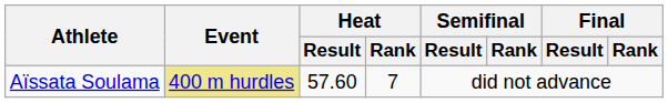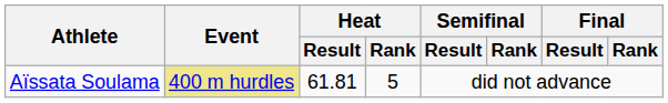 <table class=wikitable style="font-size:90%">
 <tr>
 <th rowspan="2">Athlete</th>
 <th rowspan="2">Event</th>
 <th colspan="2">Heat</th>
 <th colspan="2">Semifinal</th>
 <th colspan="2">Final</th>
 </tr>
 <tr style="font-size:95%">
 <th>Result</th>
 <th>Rank</th>
 <th>Result</th>
 <th>Rank</th>
 <th>Result</th>
 <th>Rank</th>
 </tr>
 <tr align=center>
 <td align=left><a href='#'>Aïssata Soulama</a></td>
 <td align=left style="background: khaki;"><a href='#'>400 m hurdles</a></td>
-<td>57.60</td>
-<td>7</td>
+<td>61.81</td>
+<td>5</td>
 <td colspan=4>did not advance</td>
 </tr>
 </table>
